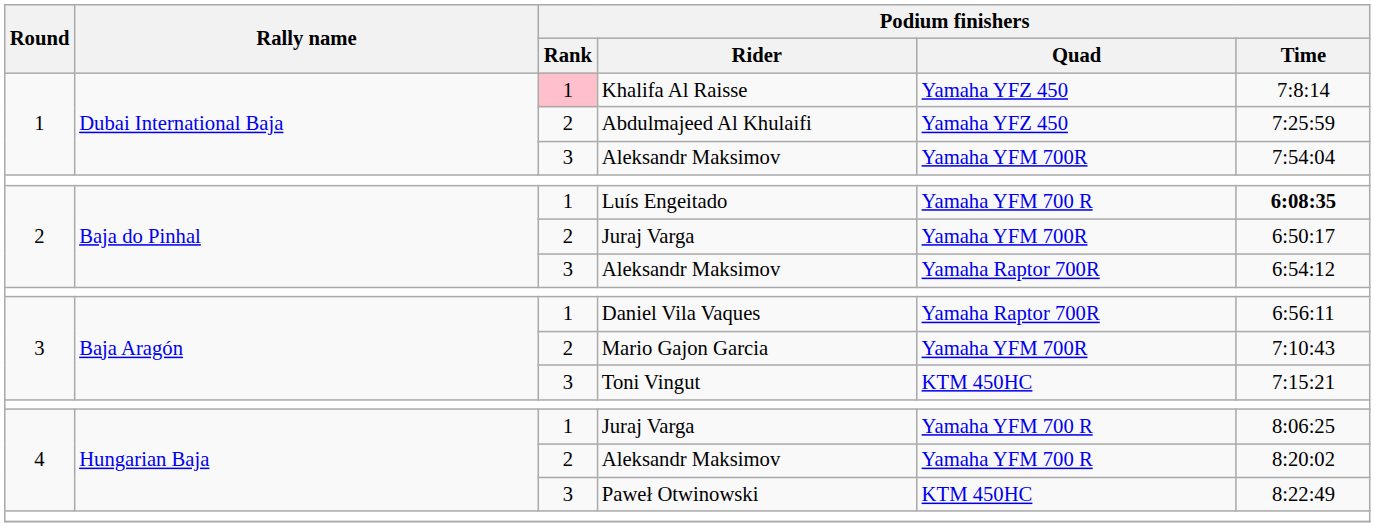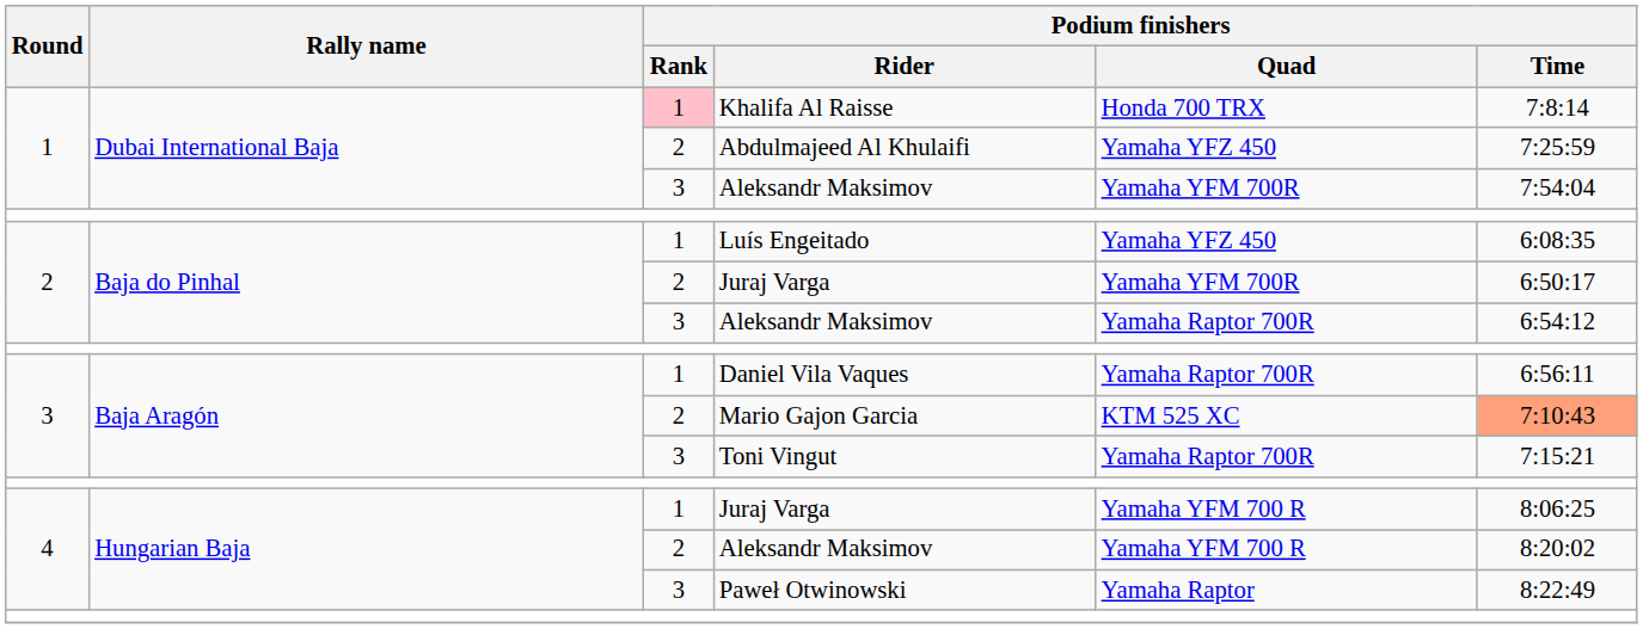 <table class="wikitable" style="font-size:85%;">
 <tr>
 <th rowspan=2>Round</th>
 <th style="width:22em" rowspan=2>Rally name</th>
 <th colspan=4>Podium finishers</th>
 </tr>
 <tr>
 <th>Rank</th>
 <th style="width:15em">Rider</th>
 <th style="width:15em">Quad</th>
 <th style="width:6em">Time</th>
 </tr>
 <tr>
 <td rowspan=3 align=center>1</td>
 <td rowspan=3> <a href='#'>Dubai International Baja</a></td>
 <td align=center style="background: pink;">1</td>
 <td> Khalifa Al Raisse</td>
-<td><a href='#'>Yamaha YFZ 450</a></td>
+<td><a href='#'>Honda 700 TRX</a></td>
 <td align=center>7:8:14</td>
 </tr>
 <tr>
 <td align=center>2</td>
 <td> Abdulmajeed Al Khulaifi</td>
 <td><a href='#'>Yamaha YFZ 450</a></td>
 <td align=center>7:25:59</td>
 </tr>
 <tr>
 <td align=center>3</td>
 <td> Aleksandr Maksimov</td>
 <td><a href='#'>Yamaha YFM 700R</a></td>
 <td align=center>7:54:04</td>
 </tr>
 <tr style="background:white;">
 <td colspan="6"></td>
 </tr>
 <tr>
 <td rowspan=3 align=center>2</td>
 <td rowspan=3> <a href='#'>Baja do Pinhal</a></td>
 <td align=center>1</td>
 <td> Luís Engeitado</td>
-<td><a href='#'>Yamaha YFM 700 R</a></td>
-<td align=center><strong>6:08:35</strong></td>
+<td><a href='#'>Yamaha YFZ 450</a></td>
+<td align=center>6:08:35</td>
 </tr>
 <tr>
 <td align=center>2</td>
 <td> Juraj Varga</td>
 <td><a href='#'>Yamaha YFM 700R</a></td>
 <td align=center>6:50:17</td>
 </tr>
 <tr>
 <td align=center>3</td>
 <td> Aleksandr Maksimov</td>
 <td><a href='#'>Yamaha Raptor 700R</a></td>
 <td align=center>6:54:12</td>
 </tr>
 <tr style="background:white;">
 <td colspan="6"></td>
 </tr>
 <tr>
 <td rowspan=3 align=center>3</td>
 <td rowspan=3> <a href='#'>Baja Aragón</a></td>
 <td align=center>1</td>
 <td> Daniel Vila Vaques</td>
 <td><a href='#'>Yamaha Raptor 700R</a></td>
 <td align=center>6:56:11</td>
 </tr>
 <tr>
 <td align=center>2</td>
 <td> Mario Gajon Garcia</td>
-<td><a href='#'>Yamaha YFM 700R</a></td>
-<td align=center>7:10:43</td>
+<td><a href='#'>KTM 525 XC</a></td>
+<td align=center style="background: lightsalmon;">7:10:43</td>
 </tr>
 <tr>
 <td align=center>3</td>
 <td> Toni Vingut</td>
-<td><a href='#'>KTM 450HC</a></td>
+<td><a href='#'>Yamaha Raptor 700R</a></td>
 <td align=center>7:15:21</td>
 </tr>
 <tr style="background:white;">
 <td colspan="6"></td>
 </tr>
 <tr>
 <td rowspan=3 align=center>4</td>
 <td rowspan=3> <a href='#'>Hungarian Baja</a></td>
 <td align=center>1</td>
 <td> Juraj Varga</td>
 <td><a href='#'>Yamaha YFM 700 R</a></td>
 <td align=center>8:06:25</td>
 </tr>
 <tr>
 <td align=center>2</td>
 <td> Aleksandr Maksimov</td>
 <td><a href='#'>Yamaha YFM 700 R</a></td>
 <td align=center>8:20:02</td>
 </tr>
 <tr>
 <td align=center>3</td>
 <td> Paweł Otwinowski</td>
-<td><a href='#'>KTM 450HC</a></td>
+<td><a href='#'>Yamaha Raptor</a></td>
 <td align=center>8:22:49</td>
 </tr>
 <tr style="background:white;">
 <td colspan="6"></td>
 </tr>
 <tr>
 </tr>
 </table>
